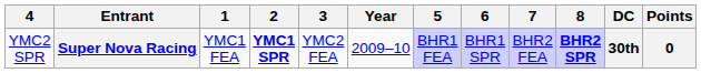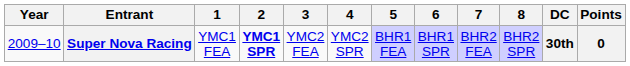 <table class="wikitable" style="text-align:center; font-size:85%">
 <tr>
-<th>4</th>
+<th>Year</th>
 <th>Entrant</th>
 <th>1</th>
 <th>2</th>
 <th>3</th>
-<th>Year</th>
+<th>4</th>
 <th>5</th>
 <th>6</th>
 <th>7</th>
 <th>8</th>
 <th>DC</th>
 <th>Points</th>
 </tr>
 <tr>
-<td><a href='#'>YMC2<br>SPR</a></td>
+<td nowrap><a href='#'>2009–10</a></td>
 <th nowrap><a href='#'>Super Nova Racing</a></th>
 <td><a href='#'>YMC1<br>FEA</a></td>
 <td><strong><a href='#'>YMC1<br>SPR</a></strong></td>
 <td><a href='#'>YMC2<br>FEA</a></td>
-<td nowrap><a href='#'>2009–10</a></td>
+<td><a href='#'>YMC2<br>SPR</a></td>
 <td style="background:#CFCFFF;"><a href='#'>BHR1<br>FEA</a><br></td>
 <td style="background:#CFCFFF;"><a href='#'>BHR1<br>SPR</a><br></td>
 <td style="background:#CFCFFF;"><a href='#'>BHR2<br>FEA</a><br></td>
-<td style="background:#CFCFFF;"><strong><a href='#'>BHR2<br>SPR</a><br></strong></td>
+<td style="background:#CFCFFF;"><a href='#'>BHR2<br>SPR</a><br></td>
 <th>30th</th>
 <th>0</th>
 </tr>
 </table>
